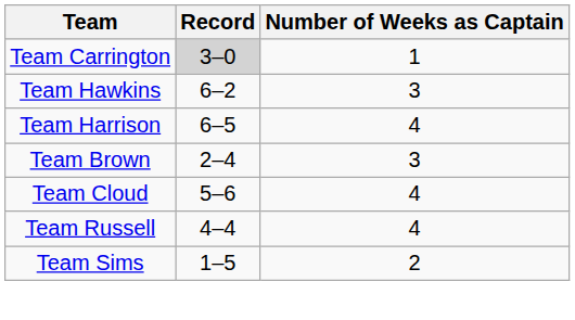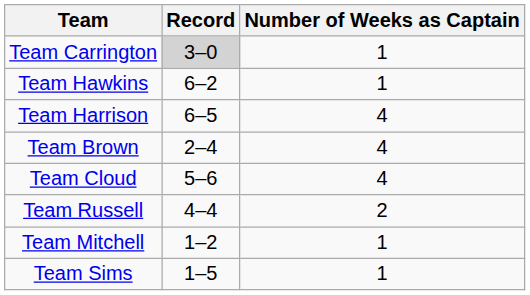 <table class="wikitable" style="text-align:center;">
 <tr>
 <th>Team</th>
 <th>Record</th>
 <th>Number of Weeks as Captain</th>
 </tr>
 <tr>
 <td><a href='#'>Team Carrington</a></td>
 <td style="background: lightgrey;">3–0</td>
 <td>1</td>
 </tr>
 <tr>
 <td><a href='#'>Team Hawkins</a></td>
 <td>6–2</td>
-<td>3</td>
+<td>1</td>
 </tr>
 <tr>
 <td><a href='#'>Team Harrison</a></td>
 <td>6–5</td>
 <td>4</td>
 </tr>
 <tr>
 <td><a href='#'>Team Brown</a></td>
 <td>2–4</td>
-<td>3</td>
+<td>4</td>
 </tr>
 <tr>
 <td><a href='#'>Team Cloud</a></td>
 <td>5–6</td>
 <td>4</td>
 </tr>
 <tr>
 <td><a href='#'>Team Russell</a></td>
 <td>4–4</td>
-<td>4</td>
+<td>2</td>
+</tr>
+<tr>
+<td><a href='#'>Team Mitchell</a></td>
+<td>1–2</td>
+<td>1</td>
 </tr>
 <tr>
 <td><a href='#'>Team Sims</a></td>
 <td>1–5</td>
-<td>2</td>
+<td>1</td>
 </tr>
 </table>
